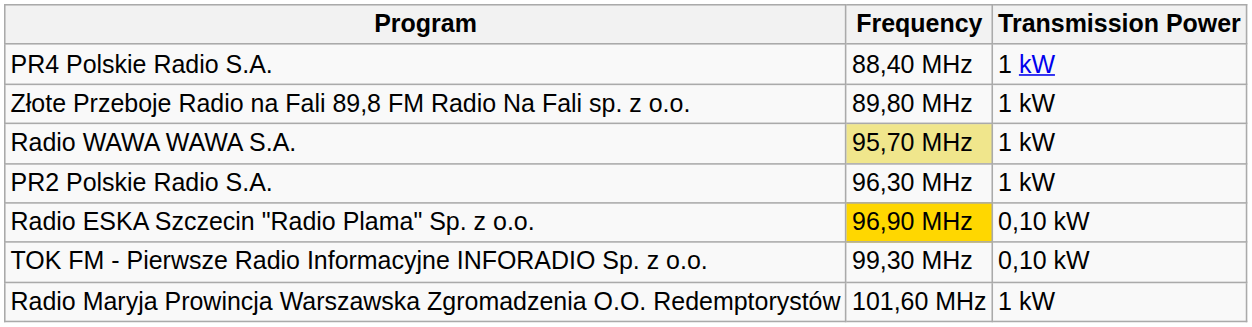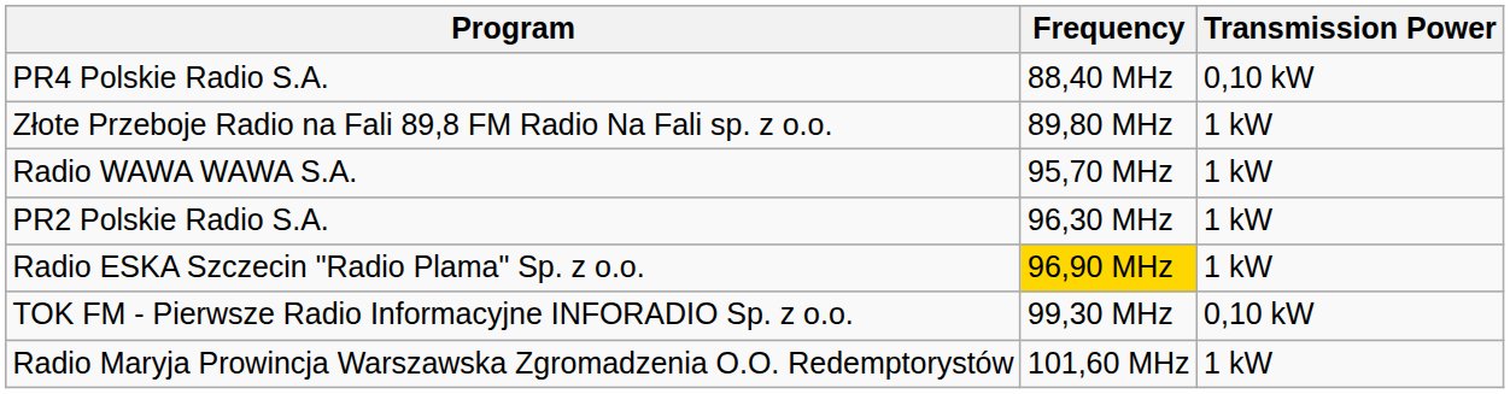 <table class="wikitable">
 <tr>
 <th>Program</th>
 <th>Frequency</th>
 <th>Transmission Power</th>
 </tr>
 <tr>
 <td>PR4 Polskie Radio S.A.</td>
 <td>88,40 MHz</td>
-<td>1 <a href='#'>kW</a></td>
+<td>0,10 kW</td>
 </tr>
 <tr>
 <td>Złote Przeboje Radio na Fali 89,8 FM Radio Na Fali sp. z o.o.</td>
 <td>89,80 MHz</td>
 <td>1 kW</td>
 </tr>
 <tr>
 <td>Radio WAWA WAWA S.A.</td>
-<td style="background: khaki;">95,70 MHz</td>
+<td>95,70 MHz</td>
 <td>1 kW</td>
 </tr>
 <tr>
 <td>PR2 Polskie Radio S.A.</td>
 <td>96,30 MHz</td>
 <td>1 kW</td>
 </tr>
 <tr>
 <td>Radio ESKA Szczecin "Radio Plama" Sp. z o.o.</td>
 <td style="background: gold;">96,90 MHz</td>
-<td>0,10 kW</td>
+<td>1 kW</td>
 </tr>
 <tr>
 <td>TOK FM - Pierwsze Radio Informacyjne INFORADIO Sp. z o.o.</td>
 <td>99,30 MHz</td>
 <td>0,10 kW</td>
 </tr>
 <tr>
 <td>Radio Maryja Prowincja Warszawska Zgromadzenia O.O. Redemptorystów</td>
 <td>101,60 MHz</td>
 <td>1 kW</td>
 </tr>
 </table>
